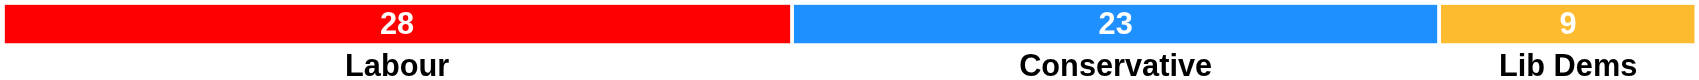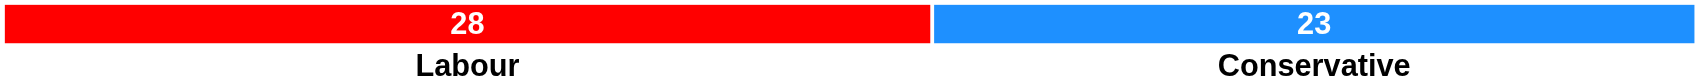 <table style="width:100%; text-align:center;">
 <tr style="color:white;">
 <td style="background:red; width:46.6%;"><strong>28</strong></td>
 <td style="background:dodgerblue; width:38.3%;"><strong>23</strong></td>
-<td style="background:#FDBB30; width:15%;"><strong>9</strong></td>
 </tr>
 <tr>
 <td><span><strong>Labour</strong></span></td>
 <td><span><strong>Conservative</strong></span></td>
-<td><span><strong>Lib Dems</strong></span></td>
 </tr>
 </table>
